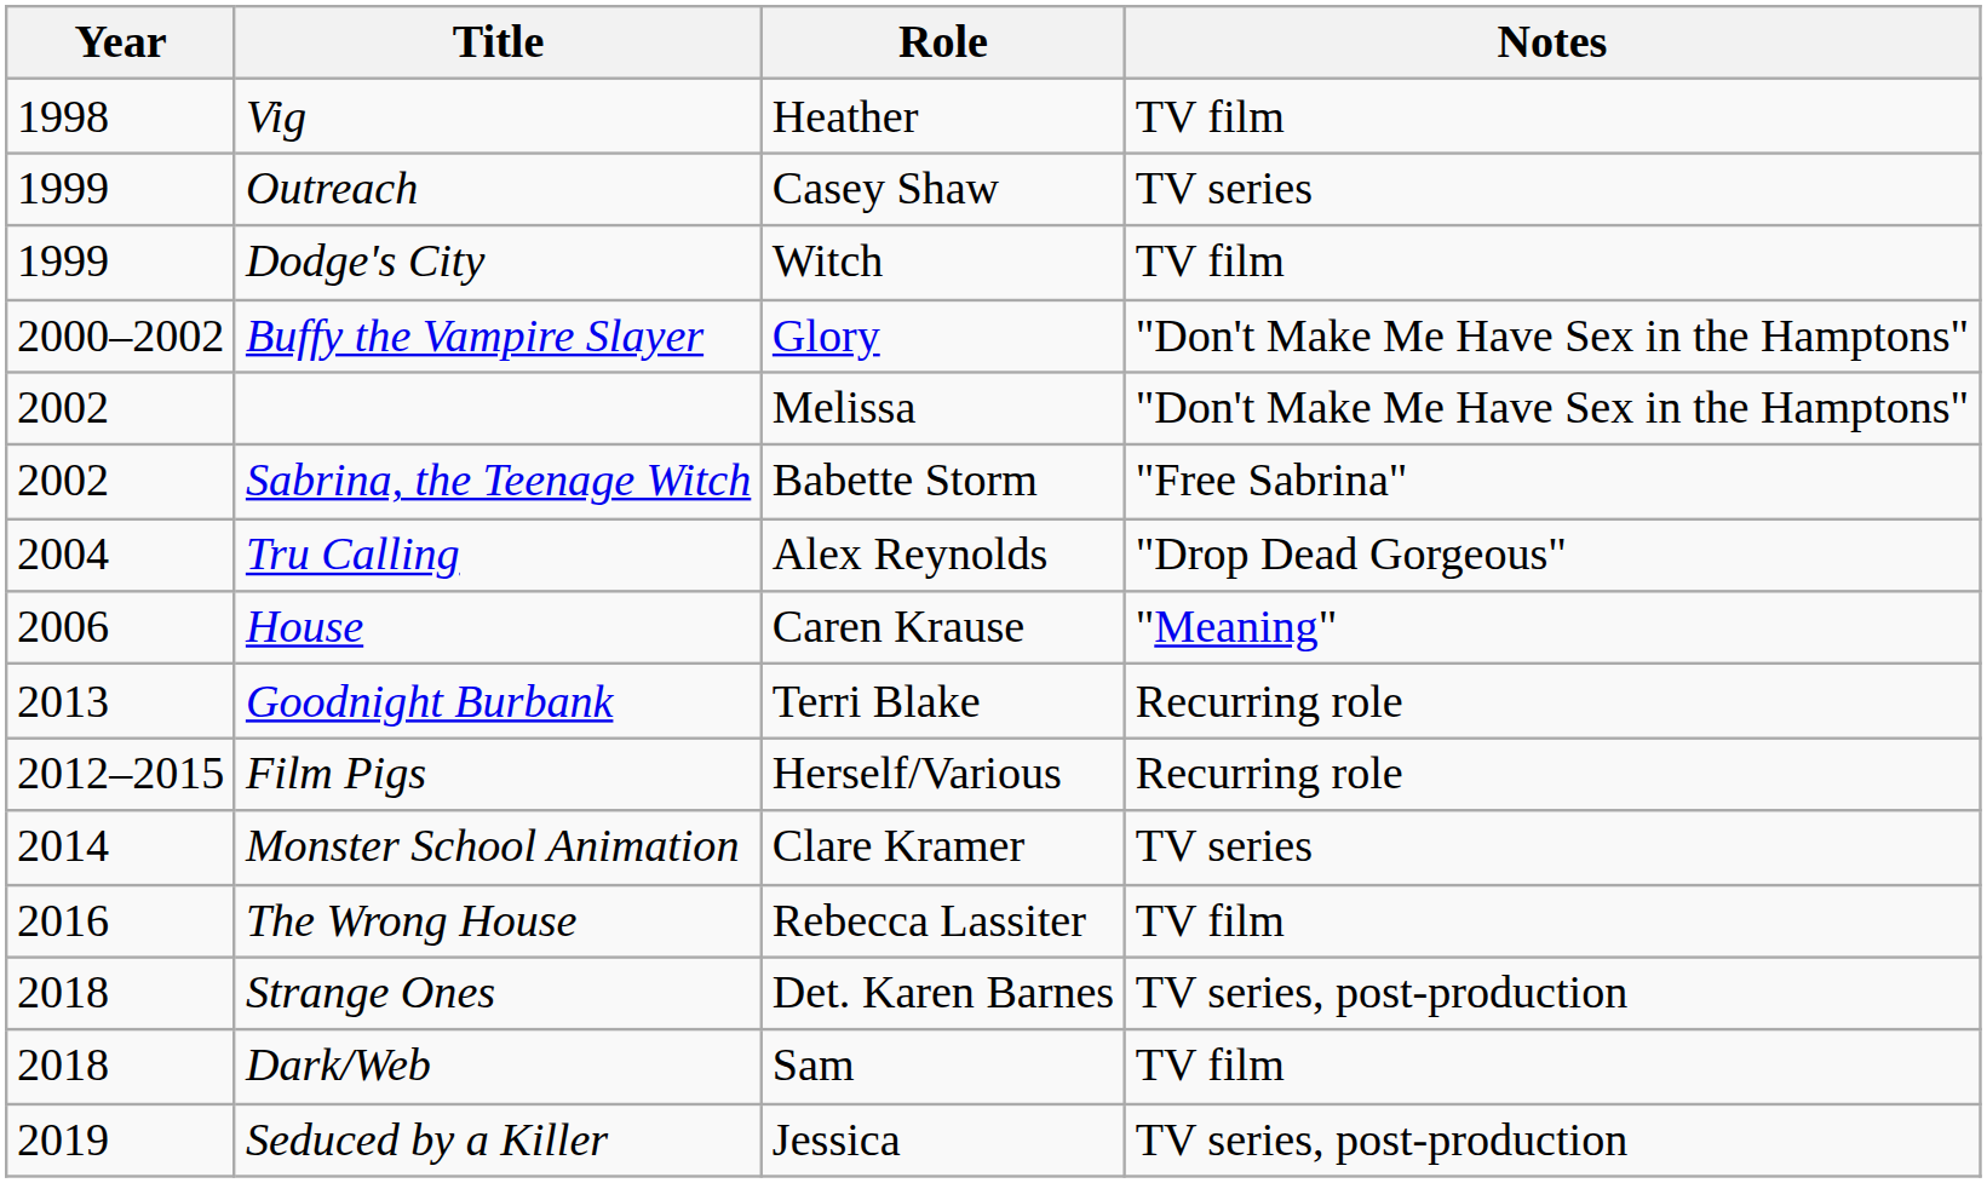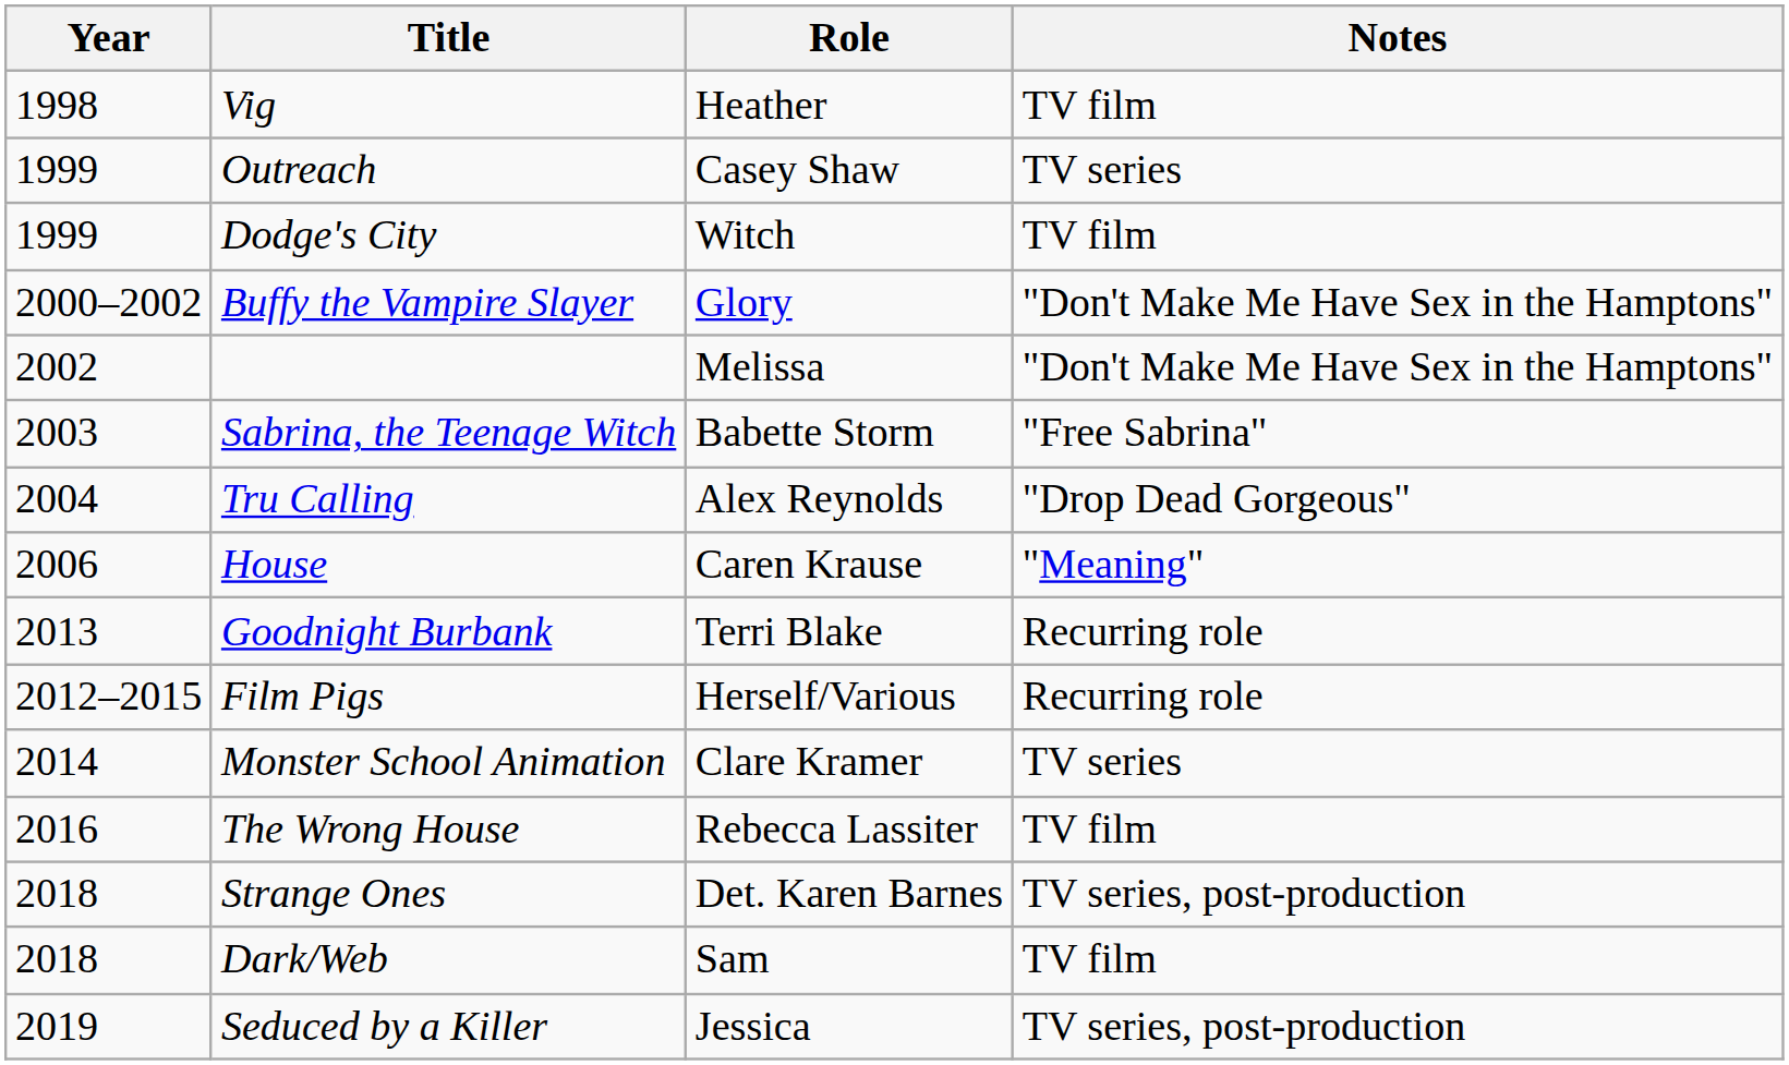 <table class="wikitable sortable">
 <tr>
 <th>Year</th>
 <th>Title</th>
 <th>Role</th>
 <th class="unsortable">Notes</th>
 </tr>
 <tr>
 <td>1998</td>
 <td><em>Vig</em></td>
 <td>Heather</td>
 <td>TV film</td>
 </tr>
 <tr>
 <td>1999</td>
 <td><em>Outreach</em></td>
 <td>Casey Shaw</td>
 <td>TV series</td>
 </tr>
 <tr>
 <td>1999</td>
 <td><em>Dodge's City</em></td>
 <td>Witch</td>
 <td>TV film</td>
 </tr>
 <tr>
 <td>2000–2002</td>
 <td><em><a href='#'>Buffy the Vampire Slayer</a></em></td>
 <td><a href='#'>Glory</a></td>
 <td>"Don't Make Me Have Sex in the Hamptons"</td>
 </tr>
 <tr>
 <td>2002</td>
 <td><em></em></td>
 <td>Melissa</td>
 <td>"Don't Make Me Have Sex in the Hamptons"</td>
 </tr>
 <tr>
-<td>2002</td>
+<td>2003</td>
 <td><em><a href='#'>Sabrina, the Teenage Witch</a></em></td>
 <td>Babette Storm</td>
 <td>"Free Sabrina"</td>
 </tr>
 <tr>
 <td>2004</td>
 <td><em><a href='#'>Tru Calling</a></em></td>
 <td>Alex Reynolds</td>
 <td>"Drop Dead Gorgeous"</td>
 </tr>
 <tr>
 <td>2006</td>
 <td><em><a href='#'>House</a></em></td>
 <td>Caren Krause</td>
 <td>"<a href='#'>Meaning</a>"</td>
 </tr>
 <tr>
 <td>2013</td>
 <td><em><a href='#'>Goodnight Burbank</a></em></td>
 <td>Terri Blake</td>
 <td>Recurring role</td>
 </tr>
 <tr>
 <td>2012–2015</td>
 <td><em>Film Pigs</em></td>
 <td>Herself/Various</td>
 <td>Recurring role</td>
 </tr>
 <tr>
 <td>2014</td>
 <td><em>Monster School Animation</em></td>
 <td>Clare Kramer</td>
 <td>TV series</td>
 </tr>
 <tr>
 <td>2016</td>
 <td><em>The Wrong House</em></td>
 <td>Rebecca Lassiter</td>
 <td>TV film</td>
 </tr>
 <tr>
 <td>2018</td>
 <td><em>Strange Ones</em></td>
 <td>Det. Karen Barnes</td>
 <td>TV series, post-production</td>
 </tr>
 <tr>
 <td>2018</td>
 <td><em>Dark/Web</em></td>
 <td>Sam</td>
 <td>TV film</td>
 </tr>
 <tr>
 <td>2019</td>
 <td><em>Seduced by a Killer</em></td>
 <td>Jessica</td>
 <td>TV series, post-production</td>
 </tr>
 </table>
